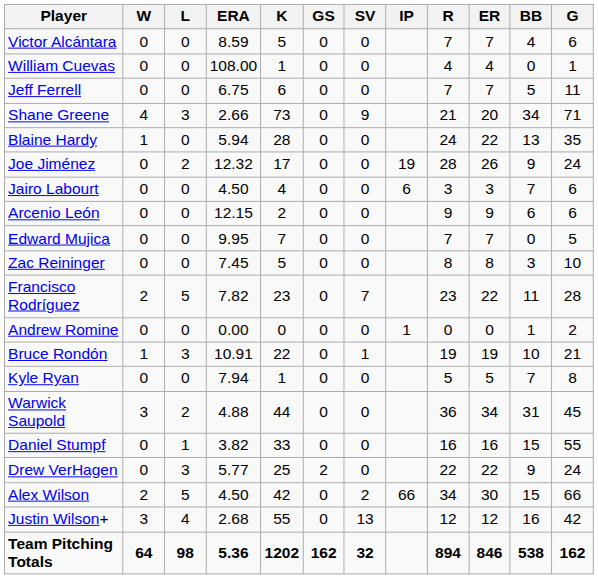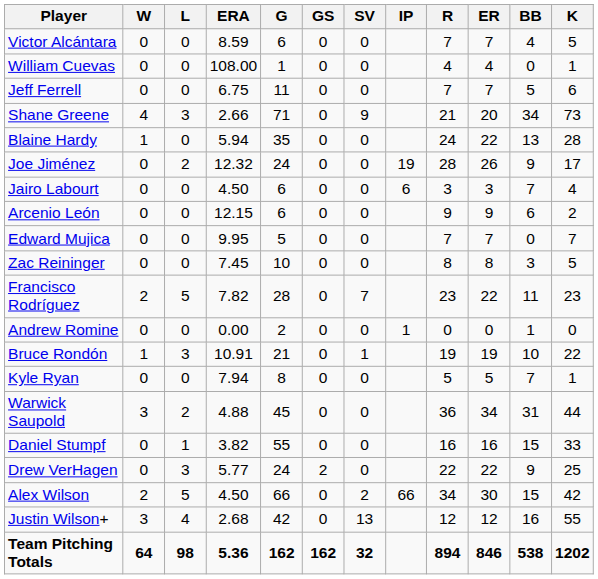 <table class="wikitable sortable" style="text-align:center">
 <tr>
 <th bgcolor="#DDDDFF" width="20%">Player</th>
 <th bgcolor="#DDDDFF" width="7%">W</th>
 <th bgcolor="#DDDDFF" width="7%">L</th>
 <th bgcolor="#DDDDFF" width="7%">ERA</th>
-<th bgcolor="#DDDDFF" width="7%">K</th>
+<th bgcolor="#DDDDFF" width="7%">G</th>
 <th bgcolor="#DDDDFF" width="7%">GS</th>
 <th bgcolor="#DDDDFF" width="7%">SV</th>
 <th bgcolor="#DDDDFF" width="7%">IP</th>
 <th bgcolor="#DDDDFF" width="7%">R</th>
 <th bgcolor="#DDDDFF" width="7%">ER</th>
 <th bgcolor="#DDDDFF" width="7%">BB</th>
-<th bgcolor="#DDDDFF" width="7%">G</th>
+<th bgcolor="#DDDDFF" width="7%">K</th>
 </tr>
 <tr>
 <td align=left><a href='#'>Victor Alcántara</a></td>
 <td>0</td>
 <td>0</td>
 <td>8.59</td>
-<td>5</td>
+<td>6</td>
 <td>0</td>
 <td>0</td>
 <td></td>
 <td>7</td>
 <td>7</td>
 <td>4</td>
-<td>6</td>
+<td>5</td>
 </tr>
 <tr>
 <td align=left><a href='#'>William Cuevas</a></td>
 <td>0</td>
 <td>0</td>
 <td>108.00</td>
 <td>1</td>
 <td>0</td>
 <td>0</td>
 <td></td>
 <td>4</td>
 <td>4</td>
 <td>0</td>
 <td>1</td>
 </tr>
 <tr>
 <td align=left><a href='#'>Jeff Ferrell</a></td>
 <td>0</td>
 <td>0</td>
 <td>6.75</td>
-<td>6</td>
+<td>11</td>
 <td>0</td>
 <td>0</td>
 <td></td>
 <td>7</td>
 <td>7</td>
 <td>5</td>
-<td>11</td>
+<td>6</td>
 </tr>
 <tr>
 <td align=left><a href='#'>Shane Greene</a></td>
 <td>4</td>
 <td>3</td>
 <td>2.66</td>
-<td>73</td>
+<td>71</td>
 <td>0</td>
 <td>9</td>
 <td></td>
 <td>21</td>
 <td>20</td>
 <td>34</td>
-<td>71</td>
+<td>73</td>
 </tr>
 <tr>
 <td align=left><a href='#'>Blaine Hardy</a></td>
 <td>1</td>
 <td>0</td>
 <td>5.94</td>
-<td>28</td>
+<td>35</td>
 <td>0</td>
 <td>0</td>
 <td></td>
 <td>24</td>
 <td>22</td>
 <td>13</td>
-<td>35</td>
+<td>28</td>
 </tr>
 <tr>
 <td align=left><a href='#'>Joe Jiménez</a></td>
 <td>0</td>
 <td>2</td>
 <td>12.32</td>
-<td>17</td>
+<td>24</td>
 <td>0</td>
 <td>0</td>
 <td>19</td>
 <td>28</td>
 <td>26</td>
 <td>9</td>
-<td>24</td>
+<td>17</td>
 </tr>
 <tr>
 <td align=left><a href='#'>Jairo Labourt</a></td>
 <td>0</td>
 <td>0</td>
 <td>4.50</td>
-<td>4</td>
+<td>6</td>
 <td>0</td>
 <td>0</td>
 <td>6</td>
 <td>3</td>
 <td>3</td>
 <td>7</td>
-<td>6</td>
+<td>4</td>
 </tr>
 <tr>
 <td align=left><a href='#'>Arcenio León</a></td>
 <td>0</td>
 <td>0</td>
 <td>12.15</td>
-<td>2</td>
+<td>6</td>
 <td>0</td>
 <td>0</td>
 <td></td>
 <td>9</td>
 <td>9</td>
 <td>6</td>
-<td>6</td>
+<td>2</td>
 </tr>
 <tr>
 <td align=left><a href='#'>Edward Mujica</a></td>
 <td>0</td>
 <td>0</td>
 <td>9.95</td>
-<td>7</td>
+<td>5</td>
 <td>0</td>
 <td>0</td>
 <td></td>
 <td>7</td>
 <td>7</td>
 <td>0</td>
-<td>5</td>
+<td>7</td>
 </tr>
 <tr>
 <td align=left><a href='#'>Zac Reininger</a></td>
 <td>0</td>
 <td>0</td>
 <td>7.45</td>
-<td>5</td>
+<td>10</td>
 <td>0</td>
 <td>0</td>
 <td></td>
 <td>8</td>
 <td>8</td>
 <td>3</td>
-<td>10</td>
+<td>5</td>
 </tr>
 <tr>
 <td align=left><a href='#'>Francisco Rodríguez</a></td>
 <td>2</td>
 <td>5</td>
 <td>7.82</td>
-<td>23</td>
+<td>28</td>
 <td>0</td>
 <td>7</td>
 <td></td>
 <td>23</td>
 <td>22</td>
 <td>11</td>
-<td>28</td>
+<td>23</td>
 </tr>
 <tr>
 <td align=left><a href='#'>Andrew Romine</a></td>
 <td>0</td>
 <td>0</td>
 <td>0.00</td>
-<td>0</td>
+<td>2</td>
 <td>0</td>
 <td>0</td>
 <td>1</td>
 <td>0</td>
 <td>0</td>
 <td>1</td>
-<td>2</td>
+<td>0</td>
 </tr>
 <tr>
 <td align=left><a href='#'>Bruce Rondón</a></td>
 <td>1</td>
 <td>3</td>
 <td>10.91</td>
-<td>22</td>
+<td>21</td>
 <td>0</td>
 <td>1</td>
 <td></td>
 <td>19</td>
 <td>19</td>
 <td>10</td>
-<td>21</td>
+<td>22</td>
 </tr>
 <tr>
 <td align=left><a href='#'>Kyle Ryan</a></td>
 <td>0</td>
 <td>0</td>
 <td>7.94</td>
-<td>1</td>
+<td>8</td>
 <td>0</td>
 <td>0</td>
 <td></td>
 <td>5</td>
 <td>5</td>
 <td>7</td>
-<td>8</td>
+<td>1</td>
 </tr>
 <tr>
 <td align=left><a href='#'>Warwick Saupold</a></td>
 <td>3</td>
 <td>2</td>
 <td>4.88</td>
-<td>44</td>
+<td>45</td>
 <td>0</td>
 <td>0</td>
 <td></td>
 <td>36</td>
 <td>34</td>
 <td>31</td>
-<td>45</td>
+<td>44</td>
 </tr>
 <tr>
 <td align=left><a href='#'>Daniel Stumpf</a></td>
 <td>0</td>
 <td>1</td>
 <td>3.82</td>
-<td>33</td>
+<td>55</td>
 <td>0</td>
 <td>0</td>
 <td></td>
 <td>16</td>
 <td>16</td>
 <td>15</td>
-<td>55</td>
+<td>33</td>
 </tr>
 <tr>
 <td align=left><a href='#'>Drew VerHagen</a></td>
 <td>0</td>
 <td>3</td>
 <td>5.77</td>
-<td>25</td>
+<td>24</td>
 <td>2</td>
 <td>0</td>
 <td></td>
 <td>22</td>
 <td>22</td>
 <td>9</td>
-<td>24</td>
+<td>25</td>
 </tr>
 <tr>
 <td align=left><a href='#'>Alex Wilson</a></td>
 <td>2</td>
 <td>5</td>
 <td>4.50</td>
-<td>42</td>
+<td>66</td>
 <td>0</td>
 <td>2</td>
 <td>66</td>
 <td>34</td>
 <td>30</td>
 <td>15</td>
-<td>66</td>
+<td>42</td>
 </tr>
 <tr>
 <td align=left><a href='#'>Justin Wilson</a>+</td>
 <td>3</td>
 <td>4</td>
 <td>2.68</td>
-<td>55</td>
+<td>42</td>
 <td>0</td>
 <td>13</td>
 <td></td>
 <td>12</td>
 <td>12</td>
 <td>16</td>
-<td>42</td>
+<td>55</td>
 </tr>
 <tr>
 <td align=left><strong>Team Pitching Totals</strong></td>
 <td><strong>64</strong></td>
 <td><strong>98</strong></td>
 <td><strong>5.36</strong></td>
-<td><strong>1202</strong></td>
+<td><strong>162</strong></td>
 <td><strong>162</strong></td>
 <td><strong>32</strong></td>
 <td><strong></strong></td>
 <td><strong>894</strong></td>
 <td><strong>846</strong></td>
 <td><strong>538</strong></td>
-<td><strong>162</strong></td>
+<td><strong>1202</strong></td>
 </tr>
 </table>
